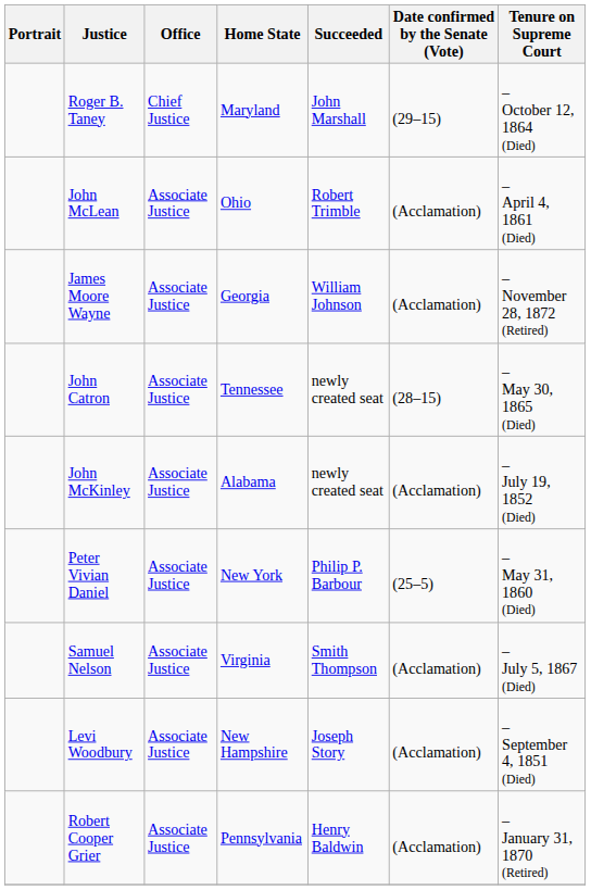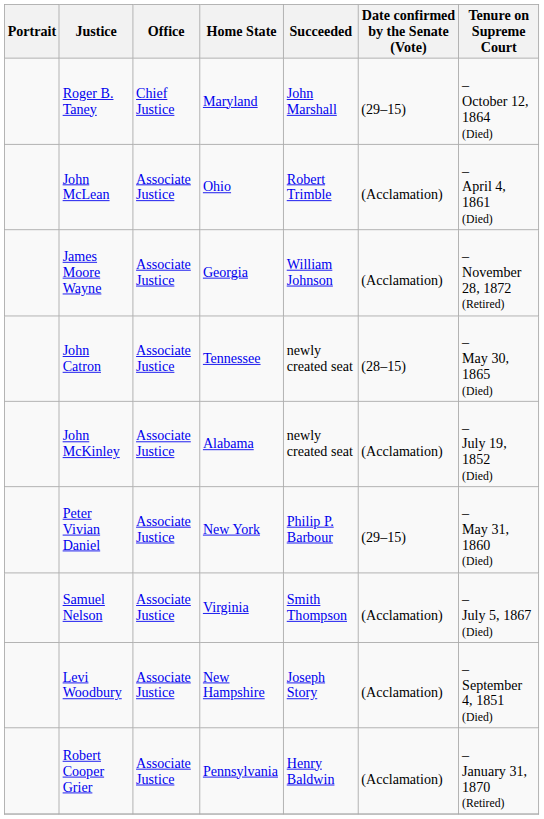 <table class="wikitable sortable">
 <tr>
 <th>Portrait</th>
 <th>Justice</th>
 <th>Office</th>
 <th>Home State</th>
 <th>Succeeded</th>
 <th>Date confirmed by the Senate<br>(Vote)</th>
 <th>Tenure on Supreme Court</th>
 </tr>
 <tr>
 <td></td>
 <td><a href='#'>Roger B. Taney</a></td>
 <td><a href='#'>Chief Justice</a></td>
 <td><a href='#'>Maryland</a></td>
 <td><a href='#'>John Marshall</a></td>
 <td><br>(29–15)</td>
 <td><br>–<br>October 12, 1864<br><small>(Died)</small></td>
 </tr>
 <tr>
 <td></td>
 <td><a href='#'>John McLean</a></td>
 <td><a href='#'>Associate Justice</a></td>
 <td><a href='#'>Ohio</a></td>
 <td><a href='#'>Robert Trimble</a></td>
 <td><br>(Acclamation)</td>
 <td><br>–<br>April 4, 1861<br><small>(Died)</small></td>
 </tr>
 <tr>
 <td></td>
 <td><a href='#'>James Moore Wayne</a></td>
 <td><a href='#'>Associate Justice</a></td>
 <td><a href='#'>Georgia</a></td>
 <td><a href='#'>William Johnson</a></td>
 <td><br>(Acclamation)</td>
 <td><br>–<br>November 28, 1872<br><small>(Retired)</small></td>
 </tr>
 <tr>
 <td></td>
 <td><a href='#'>John Catron</a></td>
 <td><a href='#'>Associate Justice</a></td>
 <td><a href='#'>Tennessee</a></td>
 <td>newly created seat</td>
 <td><br>(28–15)</td>
 <td><br>–<br>May 30, 1865<br><small>(Died)</small></td>
 </tr>
 <tr>
 <td></td>
 <td><a href='#'>John McKinley</a></td>
 <td><a href='#'>Associate Justice</a></td>
 <td><a href='#'>Alabama</a></td>
 <td>newly created seat</td>
 <td><br>(Acclamation)</td>
 <td><br>–<br>July 19, 1852<br><small>(Died)</small></td>
 </tr>
 <tr>
 <td></td>
 <td><a href='#'>Peter Vivian Daniel</a></td>
 <td><a href='#'>Associate Justice</a></td>
 <td><a href='#'>New York</a></td>
 <td><a href='#'>Philip P. Barbour</a></td>
-<td><br>(25–5)</td>
+<td><br>(29–15)</td>
 <td><br>–<br>May 31, 1860<br><small>(Died)</small></td>
 </tr>
 <tr>
 <td></td>
 <td><a href='#'>Samuel Nelson</a></td>
 <td><a href='#'>Associate Justice</a></td>
 <td><a href='#'>Virginia</a></td>
 <td><a href='#'>Smith Thompson</a></td>
 <td><br>(Acclamation)</td>
 <td><br>–<br>July 5, 1867<br><small>(Died)</small></td>
 </tr>
 <tr>
 <td></td>
 <td><a href='#'>Levi Woodbury</a></td>
 <td><a href='#'>Associate Justice</a></td>
 <td><a href='#'>New Hampshire</a></td>
 <td><a href='#'>Joseph Story</a></td>
 <td><br>(Acclamation)</td>
 <td><br>–<br>September 4, 1851<br><small>(Died)</small></td>
 </tr>
 <tr>
 <td></td>
 <td><a href='#'>Robert Cooper Grier</a></td>
 <td><a href='#'>Associate Justice</a></td>
 <td><a href='#'>Pennsylvania</a></td>
 <td><a href='#'>Henry Baldwin</a></td>
 <td><br>(Acclamation)</td>
 <td><br>–<br>January 31, 1870<br><small>(Retired)</small></td>
 </tr>
 <tr>
 </tr>
 </table>
